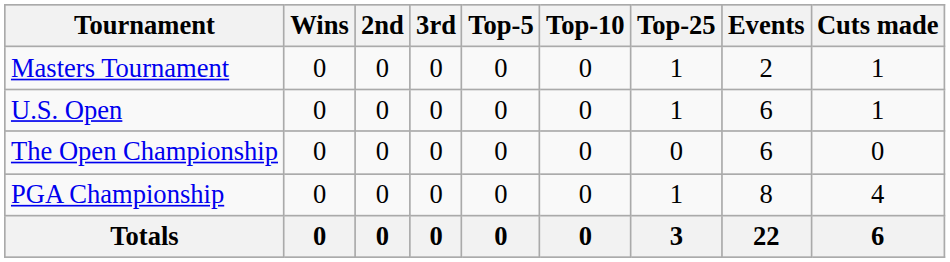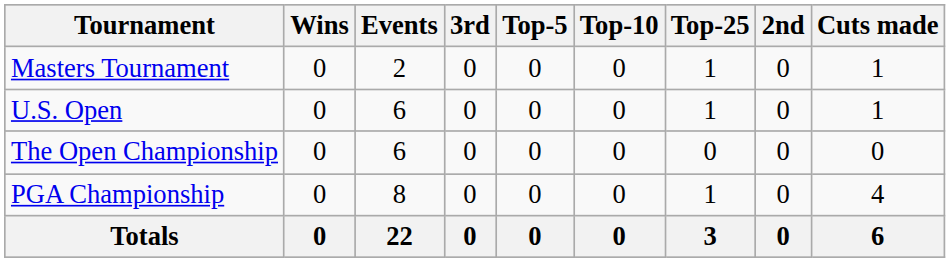 <table class=wikitable style=text-align:center>
 <tr>
 <th>Tournament</th>
 <th>Wins</th>
-<th>2nd</th>
+<th>Events</th>
 <th>3rd</th>
 <th>Top-5</th>
 <th>Top-10</th>
 <th>Top-25</th>
-<th>Events</th>
+<th>2nd</th>
 <th>Cuts made</th>
 </tr>
 <tr>
 <td align=left><a href='#'>Masters Tournament</a></td>
 <td>0</td>
-<td>0</td>
+<td>2</td>
 <td>0</td>
 <td>0</td>
 <td>0</td>
 <td>1</td>
-<td>2</td>
+<td>0</td>
 <td>1</td>
 </tr>
 <tr>
 <td align=left><a href='#'>U.S. Open</a></td>
 <td>0</td>
-<td>0</td>
+<td>6</td>
 <td>0</td>
 <td>0</td>
 <td>0</td>
 <td>1</td>
-<td>6</td>
+<td>0</td>
 <td>1</td>
 </tr>
 <tr>
 <td align=left><a href='#'>The Open Championship</a></td>
+<td>0</td>
+<td>6</td>
 <td>0</td>
 <td>0</td>
 <td>0</td>
 <td>0</td>
 <td>0</td>
 <td>0</td>
-<td>6</td>
-<td>0</td>
 </tr>
 <tr>
 <td align=left><a href='#'>PGA Championship</a></td>
 <td>0</td>
-<td>0</td>
+<td>8</td>
 <td>0</td>
 <td>0</td>
 <td>0</td>
 <td>1</td>
-<td>8</td>
+<td>0</td>
 <td>4</td>
 </tr>
 <tr>
 <th>Totals</th>
 <th>0</th>
-<th>0</th>
+<th>22</th>
 <th>0</th>
 <th>0</th>
 <th>0</th>
 <th>3</th>
-<th>22</th>
+<th>0</th>
 <th>6</th>
 </tr>
 </table>
